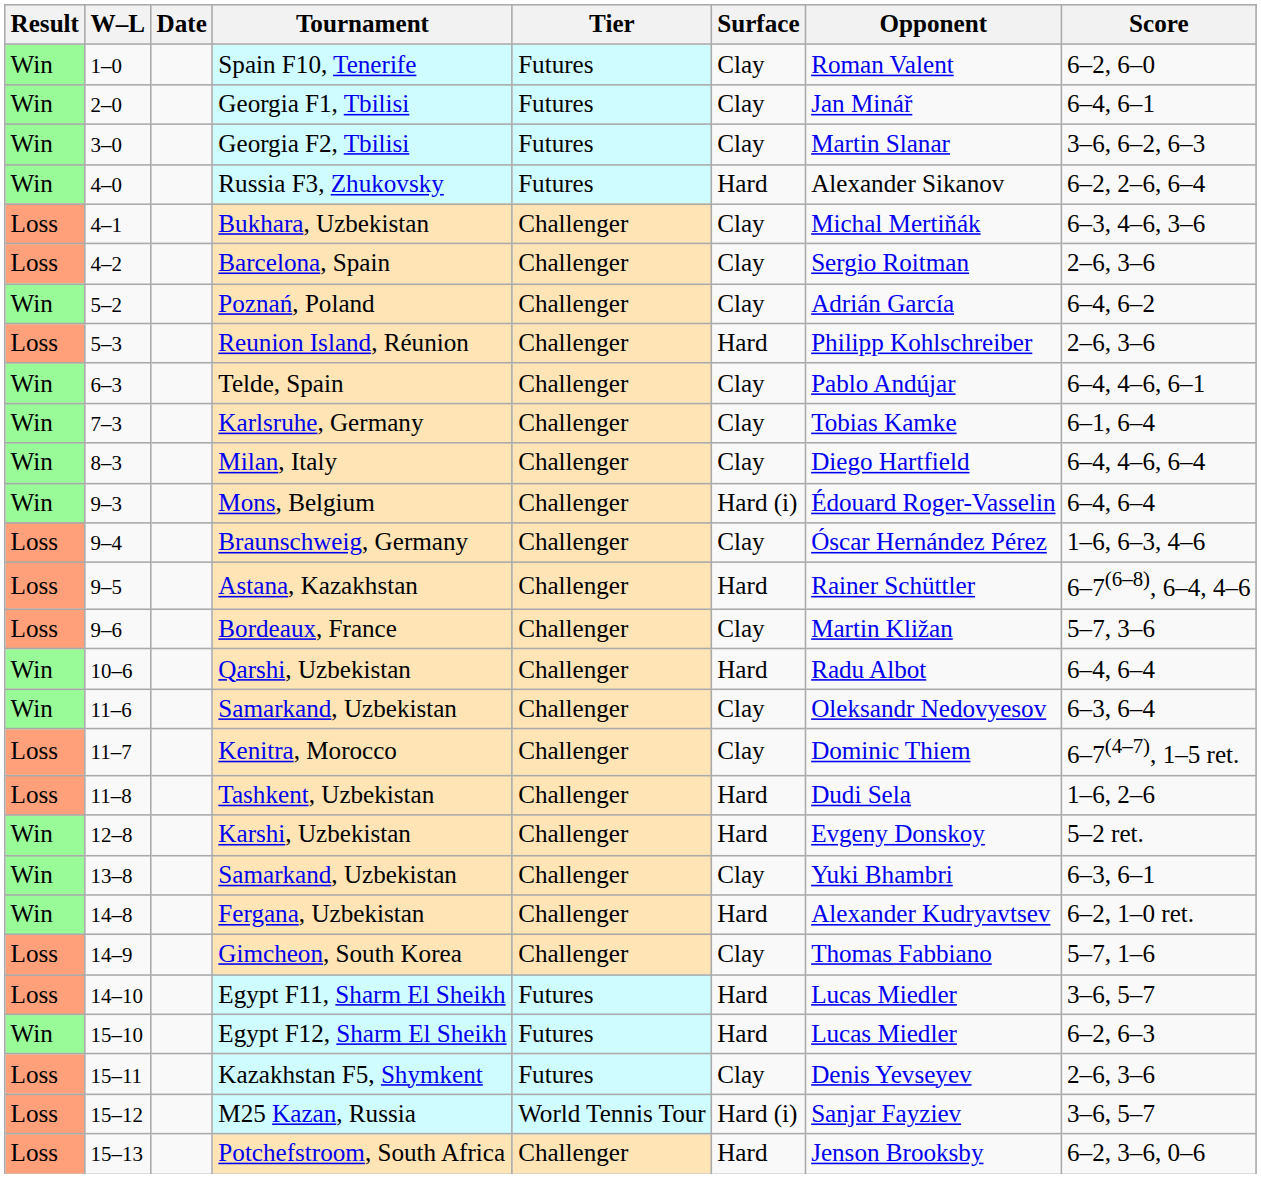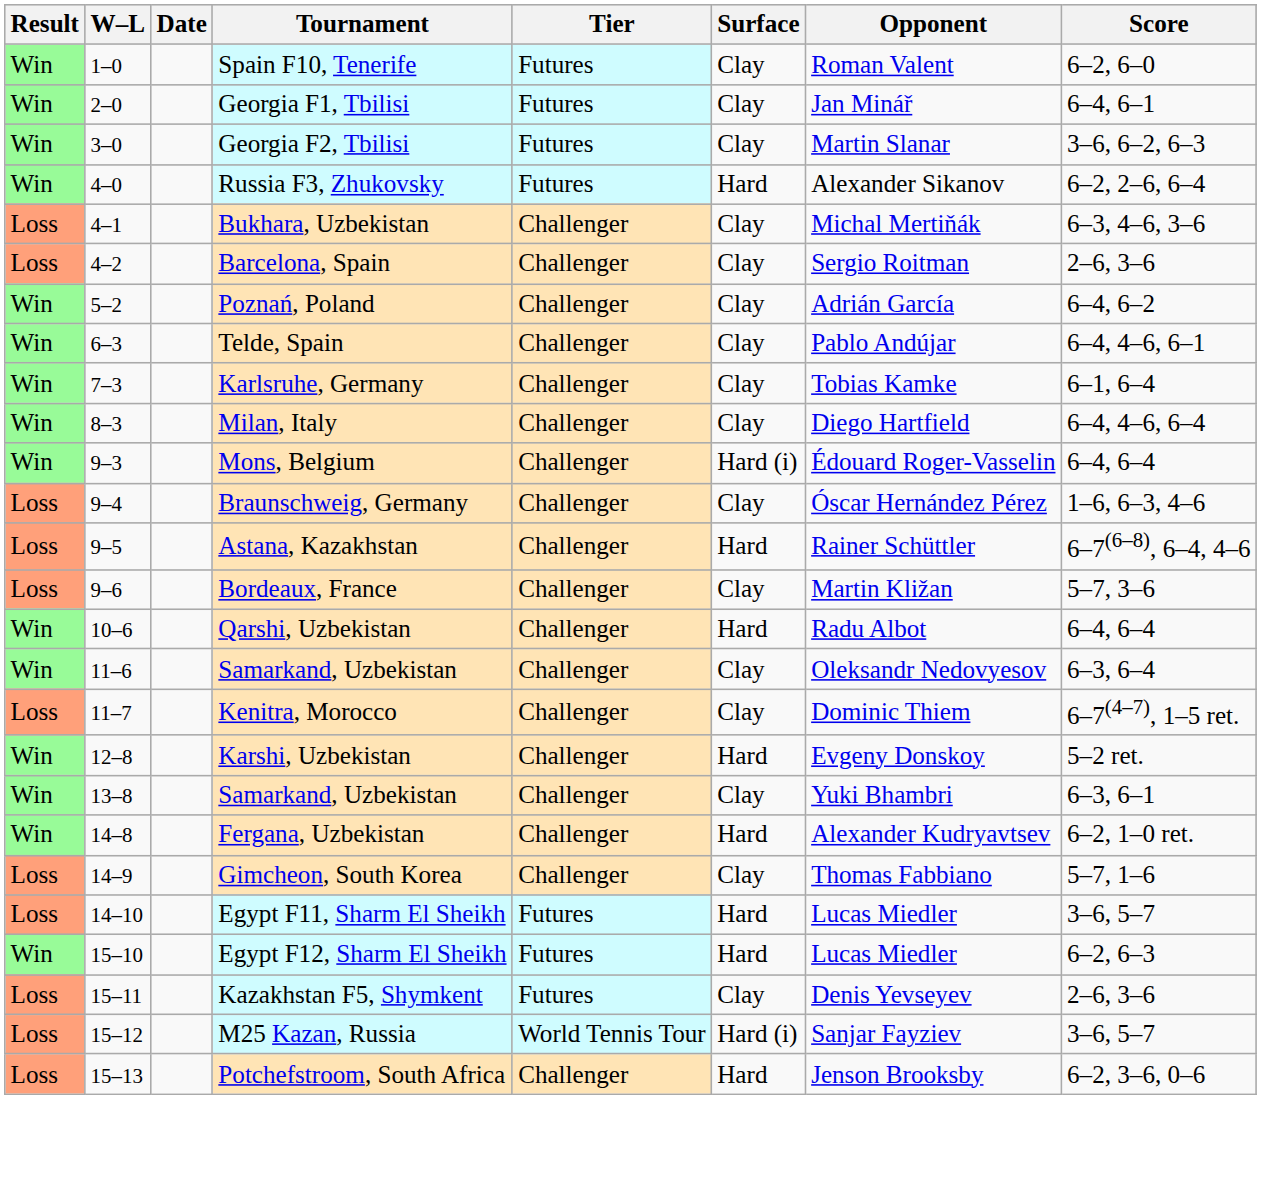 <table class="sortable wikitable">
 <tr>
 <th>Result</th>
 <th class="unsortable">W–L</th>
 <th>Date</th>
 <th>Tournament</th>
 <th>Tier</th>
 <th>Surface</th>
 <th>Opponent</th>
 <th class="unsortable">Score</th>
 </tr>
 <tr>
 <td bgcolor=98FB98>Win</td>
 <td><small>1–0</small></td>
 <td></td>
 <td style="background:#cffcff;">Spain F10, <a href='#'>Tenerife</a></td>
 <td style="background:#cffcff;">Futures</td>
 <td>Clay</td>
 <td> <a href='#'>Roman Valent</a></td>
 <td>6–2, 6–0</td>
 </tr>
 <tr>
 <td bgcolor=98FB98>Win</td>
 <td><small>2–0</small></td>
 <td></td>
 <td style="background:#cffcff;">Georgia F1, <a href='#'>Tbilisi</a></td>
 <td style="background:#cffcff;">Futures</td>
 <td>Clay</td>
 <td> <a href='#'>Jan Minář</a></td>
 <td>6–4, 6–1</td>
 </tr>
 <tr>
 <td bgcolor=98FB98>Win</td>
 <td><small>3–0</small></td>
 <td></td>
 <td style="background:#cffcff;">Georgia F2, <a href='#'>Tbilisi</a></td>
 <td style="background:#cffcff;">Futures</td>
 <td>Clay</td>
 <td> <a href='#'>Martin Slanar</a></td>
 <td>3–6, 6–2, 6–3</td>
 </tr>
 <tr>
 <td bgcolor=98FB98>Win</td>
 <td><small>4–0</small></td>
 <td></td>
 <td style="background:#cffcff;">Russia F3, <a href='#'>Zhukovsky</a></td>
 <td style="background:#cffcff;">Futures</td>
 <td>Hard</td>
 <td> Alexander Sikanov</td>
 <td>6–2, 2–6, 6–4</td>
 </tr>
 <tr>
 <td bgcolor=FFA07A>Loss</td>
 <td><small>4–1</small></td>
 <td></td>
 <td style="background:moccasin;"><a href='#'>Bukhara</a>, Uzbekistan</td>
 <td style="background:moccasin;">Challenger</td>
 <td>Clay</td>
 <td> <a href='#'>Michal Mertiňák</a></td>
 <td>6–3, 4–6, 3–6</td>
 </tr>
 <tr>
 <td bgcolor=FFA07A>Loss</td>
 <td><small>4–2</small></td>
 <td></td>
 <td style="background:moccasin;"><a href='#'>Barcelona</a>, Spain</td>
 <td style="background:moccasin;">Challenger</td>
 <td>Clay</td>
 <td> <a href='#'>Sergio Roitman</a></td>
 <td>2–6, 3–6</td>
 </tr>
 <tr>
 <td bgcolor=98FB98>Win</td>
 <td><small>5–2</small></td>
 <td></td>
 <td style="background:moccasin;"><a href='#'>Poznań</a>, Poland</td>
 <td style="background:moccasin;">Challenger</td>
 <td>Clay</td>
 <td> <a href='#'>Adrián García</a></td>
 <td>6–4, 6–2</td>
-</tr>
-<tr>
-<td bgcolor=FFA07A>Loss</td>
-<td><small>5–3</small></td>
-<td></td>
-<td style="background:moccasin;"><a href='#'>Reunion Island</a>, Réunion</td>
-<td style="background:moccasin;">Challenger</td>
-<td>Hard</td>
-<td> <a href='#'>Philipp Kohlschreiber</a></td>
-<td>2–6, 3–6</td>
 </tr>
 <tr>
 <td bgcolor=98fb98>Win</td>
 <td><small>6–3</small></td>
 <td></td>
 <td style="background:moccasin;">Telde, Spain</td>
 <td style="background:moccasin;">Challenger</td>
 <td>Clay</td>
 <td> <a href='#'>Pablo Andújar</a></td>
 <td>6–4, 4–6, 6–1</td>
 </tr>
 <tr>
 <td bgcolor=98fb98>Win</td>
 <td><small>7–3</small></td>
 <td></td>
 <td style="background:moccasin;"><a href='#'>Karlsruhe</a>, Germany</td>
 <td style="background:moccasin;">Challenger</td>
 <td>Clay</td>
 <td> <a href='#'>Tobias Kamke</a></td>
 <td>6–1, 6–4</td>
 </tr>
 <tr>
 <td bgcolor=98fb98>Win</td>
 <td><small>8–3</small></td>
 <td></td>
 <td style="background:moccasin;"><a href='#'>Milan</a>, Italy</td>
 <td style="background:moccasin;">Challenger</td>
 <td>Clay</td>
 <td> <a href='#'>Diego Hartfield</a></td>
 <td>6–4, 4–6, 6–4</td>
 </tr>
 <tr>
 <td bgcolor=98fb98>Win</td>
 <td><small>9–3</small></td>
 <td></td>
 <td style="background:moccasin;"><a href='#'>Mons</a>, Belgium</td>
 <td style="background:moccasin;">Challenger</td>
 <td>Hard (i)</td>
 <td> <a href='#'>Édouard Roger-Vasselin</a></td>
 <td>6–4, 6–4</td>
 </tr>
 <tr>
 <td bgcolor=FFA07A>Loss</td>
 <td><small>9–4</small></td>
 <td><a href='#'></a></td>
 <td style="background:moccasin;"><a href='#'>Braunschweig</a>, Germany</td>
 <td style="background:moccasin;">Challenger</td>
 <td>Clay</td>
 <td> <a href='#'>Óscar Hernández Pérez</a></td>
 <td>1–6, 6–3, 4–6</td>
 </tr>
 <tr>
 <td bgcolor=FFA07A>Loss</td>
 <td><small>9–5</small></td>
 <td><a href='#'></a></td>
 <td style="background:moccasin;"><a href='#'>Astana</a>, Kazakhstan</td>
 <td style="background:moccasin;">Challenger</td>
 <td>Hard</td>
 <td> <a href='#'>Rainer Schüttler</a></td>
 <td>6–7<sup>(6–8)</sup>, 6–4, 4–6</td>
 </tr>
 <tr>
 <td bgcolor=FFA07A>Loss</td>
 <td><small>9–6</small></td>
 <td><a href='#'></a></td>
 <td style="background:moccasin;"><a href='#'>Bordeaux</a>, France</td>
 <td style="background:moccasin;">Challenger</td>
 <td>Clay</td>
 <td> <a href='#'>Martin Kližan</a></td>
 <td>5–7, 3–6</td>
 </tr>
 <tr>
 <td bgcolor=98fb98>Win</td>
 <td><small>10–6</small></td>
 <td><a href='#'></a></td>
 <td style="background:moccasin;"><a href='#'>Qarshi</a>, Uzbekistan</td>
 <td style="background:moccasin;">Challenger</td>
 <td>Hard</td>
 <td> <a href='#'>Radu Albot</a></td>
 <td>6–4, 6–4</td>
 </tr>
 <tr>
 <td bgcolor=98fb98>Win</td>
 <td><small>11–6</small></td>
 <td><a href='#'></a></td>
 <td style="background:moccasin;"><a href='#'>Samarkand</a>, Uzbekistan</td>
 <td style="background:moccasin;">Challenger</td>
 <td>Clay</td>
 <td> <a href='#'>Oleksandr Nedovyesov</a></td>
 <td>6–3, 6–4</td>
 </tr>
 <tr>
 <td bgcolor=FFA07A>Loss</td>
 <td><small>11–7</small></td>
 <td><a href='#'></a></td>
 <td style="background:moccasin;"><a href='#'>Kenitra</a>, Morocco</td>
 <td style="background:moccasin;">Challenger</td>
 <td>Clay</td>
 <td> <a href='#'>Dominic Thiem</a></td>
 <td>6–7<sup>(4–7)</sup>, 1–5 ret.</td>
 </tr>
 <tr>
-<td bgcolor=FFA07A>Loss</td>
-<td><small>11–8</small></td>
-<td><a href='#'></a></td>
-<td style="background:moccasin;"><a href='#'>Tashkent</a>, Uzbekistan</td>
-<td style="background:moccasin;">Challenger</td>
-<td>Hard</td>
-<td> <a href='#'>Dudi Sela</a></td>
-<td>1–6, 2–6</td>
-</tr>
-<tr>
 <td bgcolor=98fb98>Win</td>
 <td><small>12–8</small></td>
 <td><a href='#'></a></td>
 <td style="background:moccasin;"><a href='#'>Karshi</a>, Uzbekistan</td>
 <td style="background:moccasin;">Challenger</td>
 <td>Hard</td>
 <td> <a href='#'>Evgeny Donskoy</a></td>
 <td>5–2 ret.</td>
 </tr>
 <tr>
 <td bgcolor=98fb98>Win</td>
 <td><small>13–8</small></td>
 <td><a href='#'></a></td>
 <td style="background:moccasin;"><a href='#'>Samarkand</a>, Uzbekistan</td>
 <td style="background:moccasin;">Challenger</td>
 <td>Clay</td>
 <td> <a href='#'>Yuki Bhambri</a></td>
 <td>6–3, 6–1</td>
 </tr>
 <tr>
 <td bgcolor=98fb98>Win</td>
 <td><small>14–8</small></td>
 <td><a href='#'></a></td>
 <td style="background:moccasin;"><a href='#'>Fergana</a>, Uzbekistan</td>
 <td style="background:moccasin;">Challenger</td>
 <td>Hard</td>
 <td> <a href='#'>Alexander Kudryavtsev</a></td>
 <td>6–2, 1–0 ret.</td>
 </tr>
 <tr>
 <td bgcolor=FFA07A>Loss</td>
 <td><small>14–9</small></td>
 <td><a href='#'></a></td>
 <td style="background:moccasin;"><a href='#'>Gimcheon</a>, South Korea</td>
 <td style="background:moccasin;">Challenger</td>
 <td>Clay</td>
 <td> <a href='#'>Thomas Fabbiano</a></td>
 <td>5–7, 1–6</td>
 </tr>
 <tr>
 <td bgcolor=FFA07A>Loss</td>
 <td><small>14–10</small></td>
 <td></td>
 <td style="background:#cffcff;">Egypt F11, <a href='#'>Sharm El Sheikh</a></td>
 <td style="background:#cffcff;">Futures</td>
 <td>Hard</td>
 <td> <a href='#'>Lucas Miedler</a></td>
 <td>3–6, 5–7</td>
 </tr>
 <tr>
 <td bgcolor=98fb98>Win</td>
 <td><small>15–10</small></td>
 <td></td>
 <td style="background:#cffcff;">Egypt F12, <a href='#'>Sharm El Sheikh</a></td>
 <td style="background:#cffcff;">Futures</td>
 <td>Hard</td>
 <td> <a href='#'>Lucas Miedler</a></td>
 <td>6–2, 6–3</td>
 </tr>
 <tr>
 <td bgcolor=FFA07A>Loss</td>
 <td><small>15–11</small></td>
 <td></td>
 <td style="background:#cffcff;">Kazakhstan F5, <a href='#'>Shymkent</a></td>
 <td style="background:#cffcff;">Futures</td>
 <td>Clay</td>
 <td> <a href='#'>Denis Yevseyev</a></td>
 <td>2–6, 3–6</td>
 </tr>
 <tr>
 <td bgcolor=FFA07A>Loss</td>
 <td><small>15–12</small></td>
 <td></td>
 <td style="background:#cffcff;">M25 <a href='#'>Kazan</a>, Russia</td>
 <td style="background:#cffcff;">World Tennis Tour</td>
 <td>Hard (i)</td>
 <td> <a href='#'>Sanjar Fayziev</a></td>
 <td>3–6, 5–7</td>
 </tr>
 <tr>
 <td bgcolor=FFA07A>Loss</td>
 <td><small>15–13</small></td>
 <td><a href='#'></a></td>
 <td style="background:moccasin;"><a href='#'>Potchefstroom</a>, South Africa</td>
 <td style="background:moccasin;">Challenger</td>
 <td>Hard</td>
 <td> <a href='#'>Jenson Brooksby</a></td>
 <td>6–2, 3–6, 0–6</td>
 </tr>
 </table>
